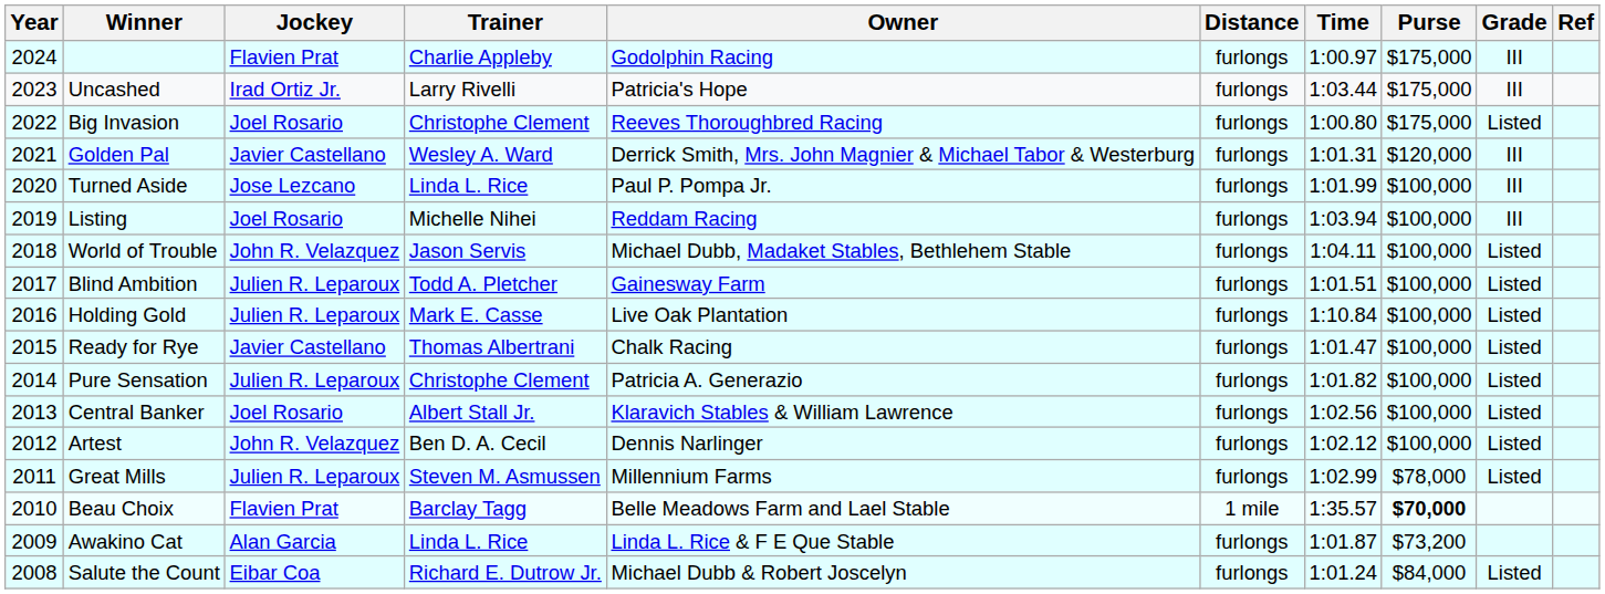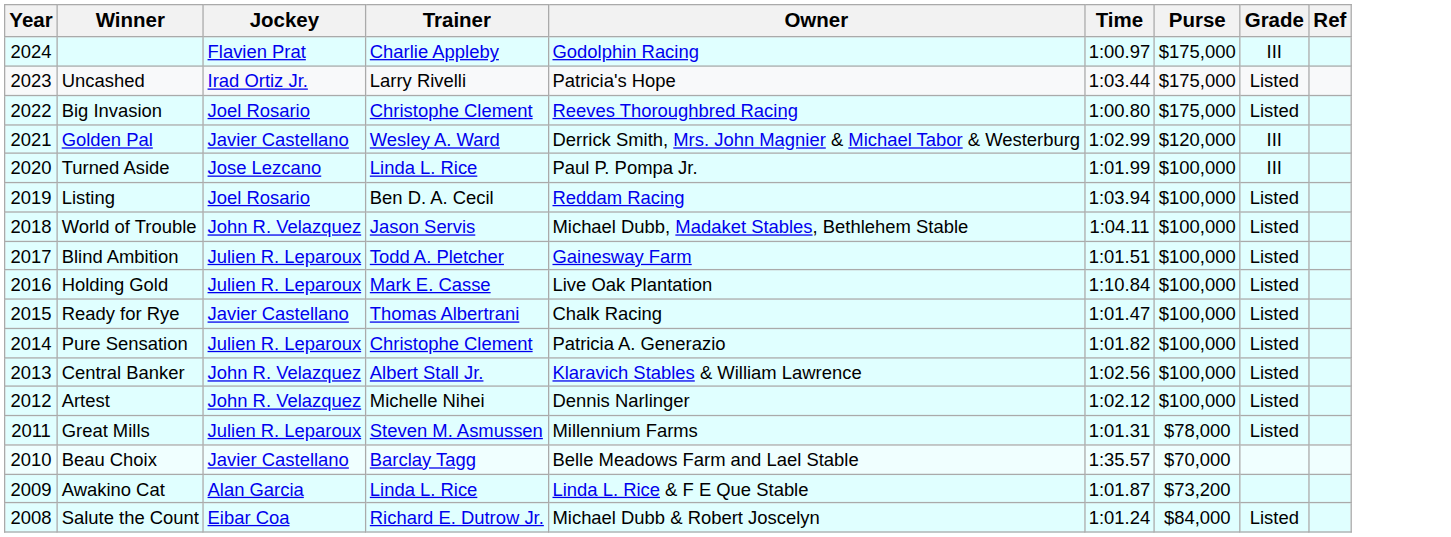 <table class="wikitable sortable">
 <tr>
 <th>Year</th>
 <th>Winner</th>
 <th>Jockey</th>
 <th>Trainer</th>
 <th>Owner</th>
-<th>Distance</th>
 <th>Time</th>
 <th>Purse</th>
 <th>Grade</th>
 <th>Ref</th>
 </tr>
 <tr style="font-size:90%; background-color:lightcyan">
 <td align=center>2024</td>
 <td></td>
 <td><a href='#'>Flavien Prat</a></td>
 <td><a href='#'>Charlie Appleby</a></td>
 <td><a href='#'>Godolphin Racing</a></td>
-<td align=center> furlongs</td>
 <td align=center>1:00.97</td>
 <td align=center>$175,000</td>
 <td align=center>III</td>
 <td></td>
 </tr>
 <tr style="font-size:90%; background-color:#F8F9FA">
 <td align=center>2023</td>
 <td>Uncashed</td>
 <td><a href='#'>Irad Ortiz Jr.</a></td>
 <td>Larry Rivelli</td>
 <td>Patricia's Hope</td>
-<td align=center> furlongs</td>
 <td align=center>1:03.44</td>
 <td align=center>$175,000</td>
-<td align=center>III</td>
+<td align=center>Listed</td>
 <td></td>
 </tr>
 <tr style="font-size:90%; background-color:lightcyan">
 <td align=center>2022</td>
 <td>Big Invasion</td>
 <td><a href='#'>Joel Rosario</a></td>
 <td><a href='#'>Christophe Clement</a></td>
 <td><a href='#'>Reeves Thoroughbred Racing</a></td>
-<td align=center> furlongs</td>
 <td align=center>1:00.80</td>
 <td align=center>$175,000</td>
 <td align=center>Listed</td>
 <td></td>
 </tr>
 <tr style="font-size:90%; background-color:lightcyan">
 <td align=center>2021</td>
 <td><a href='#'>Golden Pal</a></td>
 <td><a href='#'>Javier Castellano</a></td>
 <td><a href='#'>Wesley A. Ward</a></td>
 <td>Derrick Smith, <a href='#'>Mrs. John Magnier</a> & <a href='#'>Michael Tabor</a> & Westerburg</td>
-<td align=center> furlongs</td>
-<td align=center>1:01.31</td>
+<td align=center>1:02.99</td>
 <td align=center>$120,000</td>
 <td align=center>III</td>
 <td></td>
 </tr>
 <tr style="font-size:90%; background-color:lightcyan">
 <td align=center>2020</td>
 <td>Turned Aside</td>
 <td><a href='#'>Jose Lezcano</a></td>
 <td><a href='#'>Linda L. Rice</a></td>
 <td>Paul P. Pompa Jr.</td>
-<td align=center> furlongs</td>
 <td align=center>1:01.99</td>
 <td align=center>$100,000</td>
 <td align=center>III</td>
 <td></td>
 </tr>
 <tr style="font-size:90%; background-color:lightcyan">
 <td align=center>2019</td>
 <td>Listing</td>
 <td><a href='#'>Joel Rosario</a></td>
-<td>Michelle Nihei</td>
+<td>Ben D. A. Cecil</td>
 <td><a href='#'>Reddam Racing</a></td>
-<td align=center> furlongs</td>
 <td align=center>1:03.94</td>
 <td align=center>$100,000</td>
-<td align=center>III</td>
+<td align=center>Listed</td>
 <td></td>
 </tr>
 <tr style="font-size:90%; background-color:lightcyan">
 <td align=center>2018</td>
 <td>World of Trouble</td>
 <td><a href='#'>John R. Velazquez</a></td>
 <td><a href='#'>Jason Servis</a></td>
 <td>Michael Dubb, <a href='#'>Madaket Stables</a>, Bethlehem Stable</td>
-<td align=center> furlongs</td>
 <td align=center>1:04.11</td>
 <td align=center>$100,000</td>
 <td align=center>Listed</td>
 <td></td>
 </tr>
 <tr style="font-size:90%; background-color:lightcyan">
 <td align=center>2017</td>
 <td>Blind Ambition</td>
 <td><a href='#'>Julien R. Leparoux</a></td>
 <td><a href='#'>Todd A. Pletcher</a></td>
 <td><a href='#'>Gainesway Farm</a></td>
-<td align=center> furlongs</td>
 <td align=center>1:01.51</td>
 <td align=center>$100,000</td>
 <td align=center>Listed</td>
 <td></td>
 </tr>
 <tr style="font-size:90%; background-color:lightcyan">
 <td align=center>2016</td>
 <td>Holding Gold</td>
 <td><a href='#'>Julien R. Leparoux</a></td>
 <td><a href='#'>Mark E. Casse</a></td>
 <td>Live Oak Plantation</td>
-<td align=center> furlongs</td>
 <td align=center>1:10.84</td>
 <td align=center>$100,000</td>
 <td align=center>Listed</td>
 <td></td>
 </tr>
 <tr style="font-size:90%; background-color:lightcyan">
 <td align=center>2015</td>
 <td>Ready for Rye</td>
 <td><a href='#'>Javier Castellano</a></td>
 <td><a href='#'>Thomas Albertrani</a></td>
 <td>Chalk Racing</td>
-<td align=center> furlongs</td>
 <td align=center>1:01.47</td>
 <td align=center>$100,000</td>
 <td align=center>Listed</td>
 <td></td>
 </tr>
 <tr style="font-size:90%; background-color:lightcyan">
 <td align=center>2014</td>
 <td>Pure Sensation</td>
 <td><a href='#'>Julien R. Leparoux</a></td>
 <td><a href='#'>Christophe Clement</a></td>
 <td>Patricia A. Generazio</td>
-<td align=center> furlongs</td>
 <td align=center>1:01.82</td>
 <td align=center>$100,000</td>
 <td align=center>Listed</td>
 <td></td>
 </tr>
 <tr style="font-size:90%; background-color:lightcyan">
 <td align=center>2013</td>
 <td>Central Banker</td>
-<td><a href='#'>Joel Rosario</a></td>
+<td><a href='#'>John R. Velazquez</a></td>
 <td><a href='#'>Albert Stall Jr.</a></td>
 <td><a href='#'>Klaravich Stables</a> & William Lawrence</td>
-<td align=center> furlongs</td>
 <td align=center>1:02.56</td>
 <td align=center>$100,000</td>
 <td align=center>Listed</td>
 <td></td>
 </tr>
 <tr style="font-size:90%; background-color:lightcyan">
 <td align=center>2012</td>
 <td>Artest</td>
 <td><a href='#'>John R. Velazquez</a></td>
-<td>Ben D. A. Cecil</td>
+<td>Michelle Nihei</td>
 <td>Dennis Narlinger</td>
-<td align=center> furlongs</td>
 <td align=center>1:02.12</td>
 <td align=center>$100,000</td>
 <td align=center>Listed</td>
 <td></td>
 </tr>
 <tr style="font-size:90%; background-color:lightcyan">
 <td align=center>2011</td>
 <td>Great Mills</td>
 <td><a href='#'>Julien R. Leparoux</a></td>
 <td><a href='#'>Steven M. Asmussen</a></td>
 <td>Millennium Farms</td>
-<td align=center> furlongs</td>
-<td align=center>1:02.99</td>
+<td align=center>1:01.31</td>
 <td align=center>$78,000</td>
 <td align=center>Listed</td>
 <td></td>
 </tr>
 <tr style="font-size:90%; background-color:azure">
 <td align=center>2010</td>
 <td>Beau Choix</td>
-<td><a href='#'>Flavien Prat</a></td>
+<td><a href='#'>Javier Castellano</a></td>
 <td><a href='#'>Barclay Tagg</a></td>
 <td>Belle Meadows Farm and Lael Stable</td>
-<td align=center>1 mile</td>
 <td align=center>1:35.57</td>
-<td align=center><strong>$70,000</strong></td>
+<td align=center>$70,000</td>
 <td align=center></td>
 <td></td>
 </tr>
 <tr style="font-size:90%; background-color:lightcyan">
 <td align=center>2009</td>
 <td>Awakino Cat</td>
 <td><a href='#'>Alan Garcia</a></td>
 <td><a href='#'>Linda L. Rice</a></td>
 <td><a href='#'>Linda L. Rice</a> & F E Que Stable</td>
-<td align=center> furlongs</td>
 <td align=center>1:01.87</td>
 <td align=center>$73,200</td>
 <td align=center></td>
 <td></td>
 </tr>
 <tr style="font-size:90%; background-color:lightcyan">
 <td align=center>2008</td>
 <td>Salute the Count</td>
 <td><a href='#'>Eibar Coa</a></td>
 <td><a href='#'>Richard E. Dutrow Jr.</a></td>
 <td>Michael Dubb & Robert Joscelyn</td>
-<td align=center> furlongs</td>
 <td align=center>1:01.24</td>
 <td align=center>$84,000</td>
 <td align=center>Listed</td>
 <td></td>
 </tr>
 </table>
